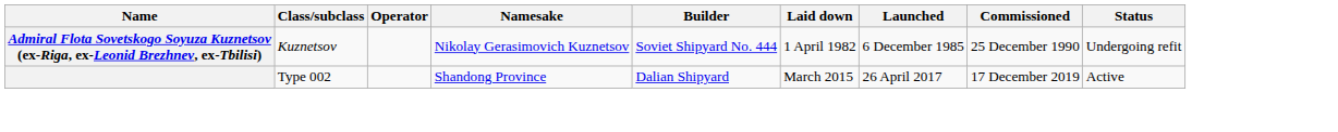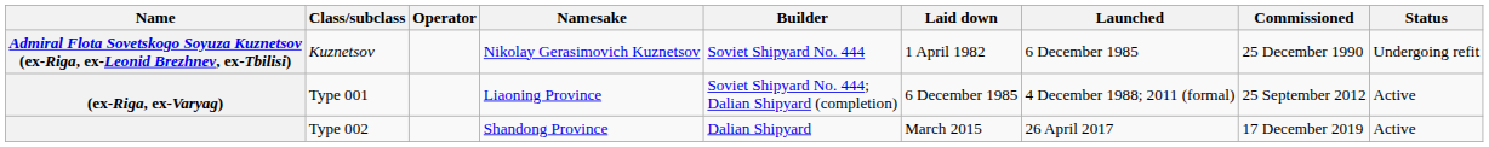 <table class="wikitable plainrowheaders">
 <tr>
 <th scope="col">Name</th>
 <th scope="col">Class/subclass</th>
 <th scope="col">Operator</th>
 <th scope="col">Namesake</th>
 <th scope="col">Builder</th>
 <th scope="col">Laid down</th>
 <th scope="col">Launched</th>
 <th scope="col">Commissioned</th>
 <th scope="col">Status</th>
 </tr>
 <tr>
 <th scope="row"><a href='#'><em>Admiral Flota Sovetskogo Soyuza Kuznetsov</em></a><br>(ex-<em>Riga</em>, ex-<em><a href='#'>Leonid Brezhnev</a></em>, ex-<em>Tbilisi</em>)</th>
 <td><em>Kuznetsov</em></td>
 <td></td>
 <td><a href='#'>Nikolay Gerasimovich Kuznetsov</a></td>
 <td><a href='#'>Soviet Shipyard No. 444</a></td>
 <td>1 April 1982</td>
 <td>6 December 1985</td>
 <td>25 December 1990</td>
 <td>Undergoing refit</td>
 </tr>
 <tr>
+<th scope="row"><br>(ex-<em>Riga</em>, ex-<em>Varyag</em>)</th>
+<td>Type 001</td>
+<td></td>
+<td><a href='#'>Liaoning Province</a></td>
+<td><a href='#'>Soviet Shipyard No. 444</a>; <br><a href='#'>Dalian Shipyard</a> (completion)</td>
+<td>6 December 1985</td>
+<td>4 December 1988; 2011 (formal)</td>
+<td>25 September 2012</td>
+<td>Active</td>
+</tr>
+<tr>
 <th scope="row"></th>
 <td>Type 002</td>
 <td></td>
 <td><a href='#'>Shandong Province</a></td>
 <td><a href='#'>Dalian Shipyard</a></td>
 <td>March 2015</td>
 <td>26 April 2017</td>
 <td>17 December 2019</td>
 <td>Active</td>
 </tr>
 </table>
